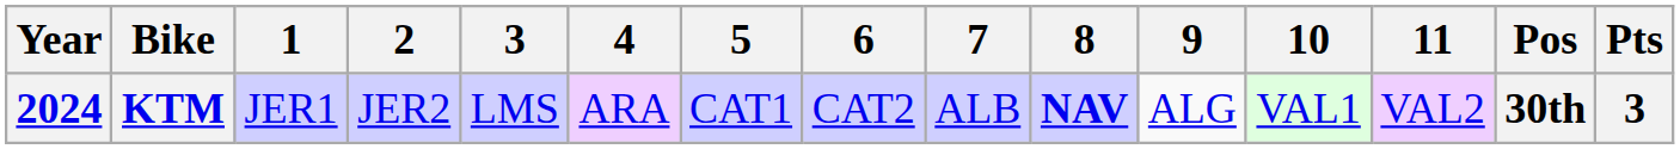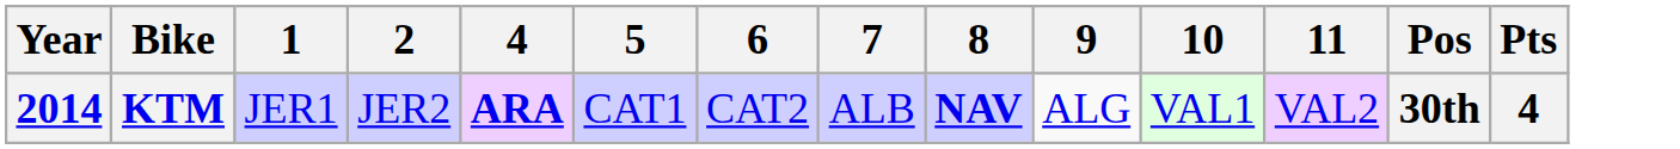 <table class="wikitable" style="text-align:center">
 <tr>
 <th>Year</th>
 <th>Bike</th>
 <th>1</th>
 <th>2</th>
-<th>3</th>
 <th>4</th>
 <th>5</th>
 <th>6</th>
 <th>7</th>
 <th>8</th>
 <th>9</th>
 <th>10</th>
 <th>11</th>
 <th>Pos</th>
 <th>Pts</th>
 </tr>
 <tr>
-<th><a href='#'>2024</a></th>
+<th><a href='#'>2014</a></th>
 <th><a href='#'>KTM</a></th>
 <td style="background:#cfcfff;"><a href='#'>JER1</a><br></td>
 <td style="background:#cfcfff;"><a href='#'>JER2</a><br></td>
-<td style="background:#cfcfff;"><a href='#'>LMS</a><br></td>
-<td style="background:#efcfff;"><a href='#'>ARA</a><br></td>
+<td style="background:#efcfff;"><strong><a href='#'>ARA</a><br></strong></td>
 <td style="background:#cfcfff;"><a href='#'>CAT1</a><br></td>
 <td style="background:#cfcfff;"><a href='#'>CAT2</a><br></td>
 <td style="background:#cfcfff;"><a href='#'>ALB</a><br></td>
 <td style="background:#cfcfff;"><strong><a href='#'>NAV</a><br></strong></td>
 <td style="background:#;"><a href='#'>ALG</a><br></td>
 <td style="background:#dfffdf;"><a href='#'>VAL1</a><br></td>
 <td style="background:#efcfff;"><a href='#'>VAL2</a><br></td>
 <th style="background:#;">30th</th>
-<th style="background:#;">3</th>
+<th style="background:#;">4</th>
 </tr>
 </table>
